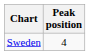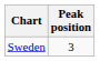 <table class="wikitable sortable">
 <tr>
 <th align="left">Chart</th>
 <th align="center">Peak<br>position</th>
 </tr>
 <tr>
 <td><a href='#'>Sweden</a></td>
-<td align="center">4</td>
+<td align="center">3</td>
 </tr>
 </table>
